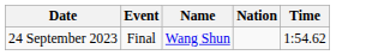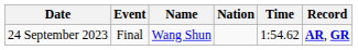 <table class=wikitable style=text-align:center>
 <tr>
 <th>Date</th>
 <th>Event</th>
 <th>Name</th>
 <th>Nation</th>
 <th>Time</th>
+<th>Record</th>
 </tr>
 <tr>
 <td>24 September 2023</td>
 <td>Final</td>
 <td align=left><a href='#'>Wang Shun</a></td>
 <td align=left></td>
 <td>1:54.62</td>
+<td><strong><a href='#'>AR</a></strong>, <strong><a href='#'>GR</a></strong></td>
 </tr>
 </table>
